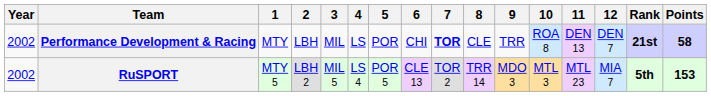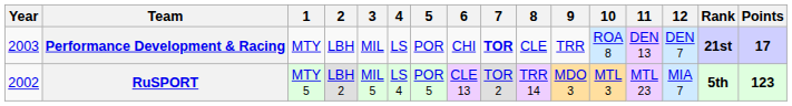 <table class="wikitable" style="text-align:center; font-size:95%">
 <tr>
 <th>Year</th>
 <th>Team</th>
 <th>1</th>
 <th>2</th>
 <th>3</th>
 <th>4</th>
 <th>5</th>
 <th>6</th>
 <th>7</th>
 <th>8</th>
 <th>9</th>
 <th>10</th>
 <th>11</th>
 <th>12</th>
 <th>Rank</th>
 <th>Points</th>
 </tr>
 <tr>
-<td><a href='#'>2002</a></td>
+<td><a href='#'>2003</a></td>
 <th><a href='#'>Performance Development & Racing</a></th>
 <td><a href='#'>MTY</a></td>
 <td><a href='#'>LBH</a></td>
 <td><a href='#'>MIL</a></td>
 <td><a href='#'>LS</a></td>
 <td><a href='#'>POR</a></td>
 <td><a href='#'>CHI</a></td>
 <td><strong><a href='#'>TOR</a></strong></td>
 <td><a href='#'>CLE</a></td>
 <td><a href='#'>TRR</a></td>
 <td style="background-color:#CFEAFF"><a href='#'>ROA</a><br><small>8</small></td>
 <td style="background-color:#EFCFFF"><a href='#'>DEN</a><br><small>13</small></td>
 <td style="background-color:#CFEAFF"><a href='#'>DEN</a><br><small>7</small></td>
 <td style="background-color:#CFCFFF"><strong>21st</strong></td>
-<td style="background-color:#CFCFFF"><strong>58</strong></td>
+<td style="background-color:#CFCFFF"><strong>17</strong></td>
 </tr>
 <tr>
 <td><a href='#'>2002</a></td>
 <th><a href='#'>RuSPORT</a></th>
 <td style="background-color:#DFFFDF"><a href='#'>MTY</a><br><small>5</small></td>
 <td style="background-color:#DFDFDF"><a href='#'>LBH</a><br><small>2</small></td>
 <td style="background-color:#DFFFDF"><a href='#'>MIL</a><br><small>5</small></td>
 <td style="background-color:#DFFFDF"><a href='#'>LS</a><br><small>4</small></td>
 <td style="background-color:#DFFFDF"><a href='#'>POR</a><br><small>5</small></td>
 <td style="background-color:#EFCFFF"><a href='#'>CLE</a><br><small>13</small></td>
 <td style="background-color:#DFDFDF"><a href='#'>TOR</a><br><small>2</small></td>
 <td style="background-color:#EFCFFF"><a href='#'>TRR</a><br><small>14</small></td>
 <td style="background-color:#FFDF9F"><a href='#'>MDO</a><br><small>3</small></td>
 <td style="background-color:#FFDF9F"><a href='#'>MTL</a><br><small>3</small></td>
 <td style="background-color:#EFCFFF"><a href='#'>MTL</a><br><small>23</small></td>
 <td style="background-color:#CFEAFF"><a href='#'>MIA</a><br><small>7</small></td>
 <td style="background-color:#DFFFDF"><strong>5th</strong></td>
-<td style="background-color:#DFFFDF"><strong>153</strong></td>
+<td style="background-color:#DFFFDF"><strong>123</strong></td>
 </tr>
 </table>
